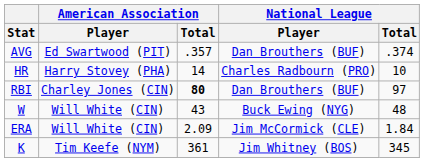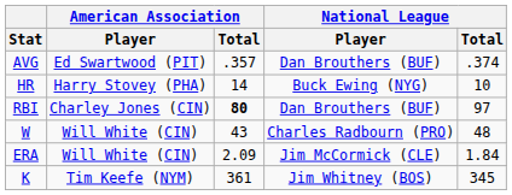 <table class="wikitable" style="text-align:center;">
 <tr>
 <th></th>
 <th colspan=2><a href='#'>American Association</a></th>
 <th colspan=2><a href='#'>National League</a></th>
 </tr>
 <tr>
 <th>Stat</th>
 <th>Player</th>
 <th>Total</th>
 <th>Player</th>
 <th>Total</th>
 </tr>
 <tr>
 <td><a href='#'>AVG</a></td>
 <td><a href='#'>Ed Swartwood</a> (<a href='#'>PIT</a>)</td>
 <td>.357</td>
 <td><a href='#'>Dan Brouthers</a> (<a href='#'>BUF</a>)</td>
 <td>.374</td>
 </tr>
 <tr>
 <td><a href='#'>HR</a></td>
 <td><a href='#'>Harry Stovey</a> (<a href='#'>PHA</a>)</td>
 <td>14</td>
-<td><a href='#'>Charles Radbourn</a> (<a href='#'>PRO</a>)</td>
+<td><a href='#'>Buck Ewing</a> (<a href='#'>NYG</a>)</td>
 <td>10</td>
 </tr>
 <tr>
 <td><a href='#'>RBI</a></td>
 <td><a href='#'>Charley Jones</a> (<a href='#'>CIN</a>)</td>
 <td><strong>80</strong></td>
 <td><a href='#'>Dan Brouthers</a> (<a href='#'>BUF</a>)</td>
 <td>97</td>
 </tr>
 <tr>
 <td><a href='#'>W</a></td>
 <td><a href='#'>Will White</a> (<a href='#'>CIN</a>)</td>
 <td>43</td>
-<td><a href='#'>Buck Ewing</a> (<a href='#'>NYG</a>)</td>
+<td><a href='#'>Charles Radbourn</a> (<a href='#'>PRO</a>)</td>
 <td>48</td>
 </tr>
 <tr>
 <td><a href='#'>ERA</a></td>
 <td><a href='#'>Will White</a> (<a href='#'>CIN</a>)</td>
 <td>2.09</td>
 <td><a href='#'>Jim McCormick</a> (<a href='#'>CLE</a>)</td>
 <td>1.84</td>
 </tr>
 <tr>
 <td><a href='#'>K</a></td>
 <td><a href='#'>Tim Keefe</a> (<a href='#'>NYM</a>)</td>
 <td>361</td>
 <td><a href='#'>Jim Whitney</a> (<a href='#'>BOS</a>)</td>
 <td>345</td>
 </tr>
 </table>
